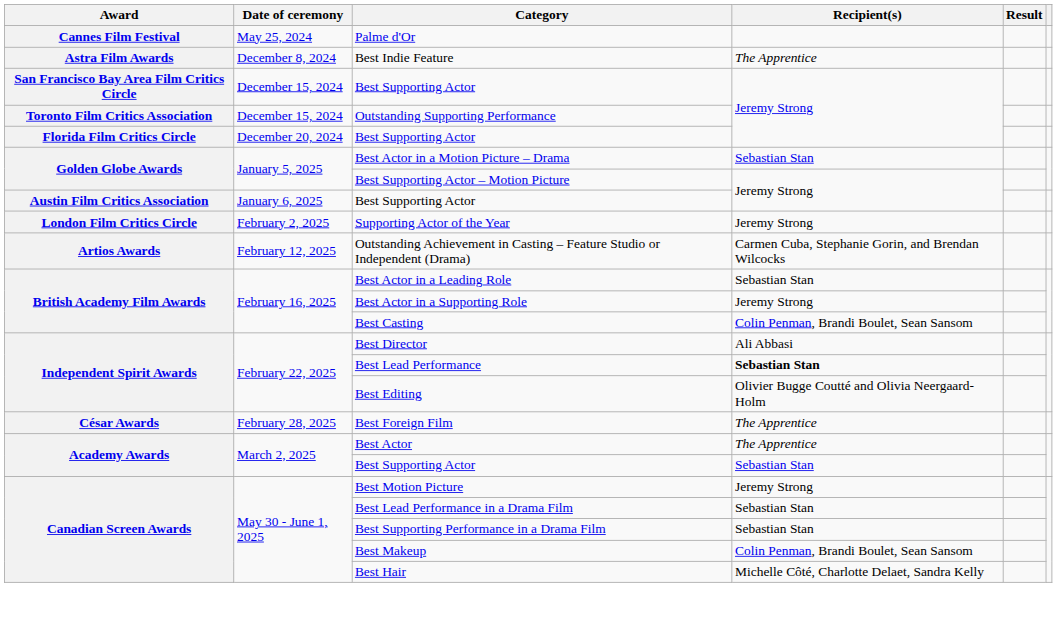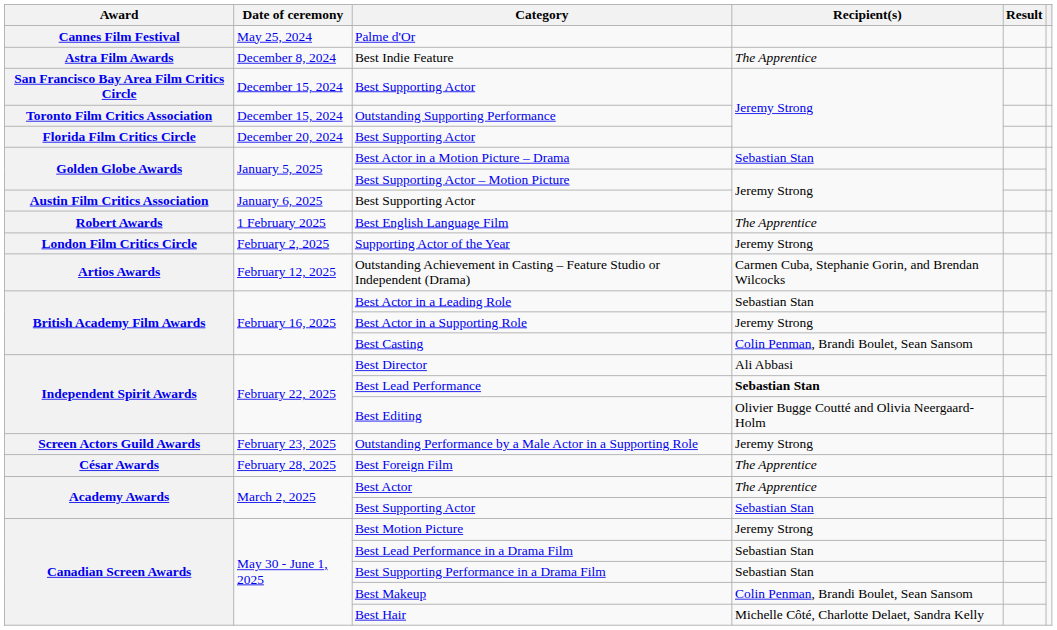 <table class="wikitable sortable plainrowheaders">
 <tr>
 <th scope="col">Award</th>
 <th scope="col">Date of ceremony</th>
 <th scope="col">Category</th>
 <th scope="col">Recipient(s)</th>
 <th scope="col">Result</th>
 <th scope="col" class="unsortable"></th>
 </tr>
 <tr>
 <th scope="row"><a href='#'>Cannes Film Festival</a></th>
 <td><a href='#'>May 25, 2024</a></td>
 <td><a href='#'>Palme d'Or</a></td>
 <td></td>
 <td></td>
 <td align="center"></td>
 </tr>
 <tr>
 <th scope="row"><a href='#'>Astra Film Awards</a></th>
 <td><a href='#'>December 8, 2024</a></td>
 <td>Best Indie Feature</td>
 <td><em>The Apprentice</em></td>
 <td></td>
 <td align="center"></td>
 </tr>
 <tr>
 <th scope="row"><a href='#'>San Francisco Bay Area Film Critics Circle</a></th>
 <td><a href='#'>December 15, 2024</a></td>
 <td><a href='#'>Best Supporting Actor</a></td>
 <td rowspan="3"><a href='#'>Jeremy Strong</a></td>
 <td></td>
 <td align="center"></td>
 </tr>
 <tr>
 <th scope="row"><a href='#'>Toronto Film Critics Association</a></th>
 <td><a href='#'>December 15, 2024</a></td>
 <td><a href='#'>Outstanding Supporting Performance</a></td>
 <td></td>
 <td align="center"></td>
 </tr>
 <tr>
 <th scope="row"><a href='#'>Florida Film Critics Circle</a></th>
 <td><a href='#'>December 20, 2024</a></td>
 <td><a href='#'>Best Supporting Actor</a></td>
 <td></td>
 <td align="center"></td>
 </tr>
 <tr>
 <th scope="row" rowspan="2"><a href='#'>Golden Globe Awards</a></th>
 <td rowspan="2"><a href='#'>January 5, 2025</a></td>
 <td><a href='#'>Best Actor in a Motion Picture – Drama</a></td>
 <td><a href='#'>Sebastian Stan</a></td>
 <td></td>
 <td align="center" rowspan="2"></td>
 </tr>
 <tr>
 <td><a href='#'>Best Supporting Actor – Motion Picture</a></td>
 <td rowspan="2">Jeremy Strong</td>
 <td></td>
 </tr>
 <tr>
 <th scope="row"><a href='#'>Austin Film Critics Association</a></th>
 <td><a href='#'>January 6, 2025</a></td>
 <td>Best Supporting Actor</td>
 <td></td>
 <td align="center"></td>
 </tr>
 <tr>
+<th scope="row"><a href='#'>Robert Awards</a></th>
+<td><a href='#'>1 February 2025</a></td>
+<td><a href='#'>Best English Language Film</a></td>
+<td><em>The Apprentice</em></td>
+<td></td>
+<td align="center"></td>
+</tr>
+<tr>
 <th scope="row"><a href='#'>London Film Critics Circle</a></th>
 <td><a href='#'>February 2, 2025</a></td>
 <td><a href='#'>Supporting Actor of the Year</a></td>
 <td>Jeremy Strong</td>
 <td></td>
 <td align="center"></td>
 </tr>
 <tr>
 <th scope="row"><a href='#'>Artios Awards</a></th>
 <td><a href='#'>February 12, 2025</a></td>
 <td>Outstanding Achievement in Casting – Feature Studio or Independent (Drama)</td>
 <td>Carmen Cuba, Stephanie Gorin, and Brendan Wilcocks</td>
 <td></td>
 <td align="center"></td>
 </tr>
 <tr>
 <th scope="row" rowspan="3"><a href='#'>British Academy Film Awards</a></th>
 <td rowspan="3"><a href='#'>February 16, 2025</a></td>
 <td><a href='#'>Best Actor in a Leading Role</a></td>
 <td>Sebastian Stan</td>
 <td></td>
 <td rowspan="3" align="center"></td>
 </tr>
 <tr>
 <td><a href='#'>Best Actor in a Supporting Role</a></td>
 <td>Jeremy Strong</td>
 <td></td>
 </tr>
 <tr>
 <td><a href='#'>Best Casting</a></td>
 <td><a href='#'>Colin Penman</a>, Brandi Boulet, Sean Sansom</td>
 <td></td>
 </tr>
 <tr>
 <th scope="row" rowspan="3"><a href='#'>Independent Spirit Awards</a></th>
 <td rowspan="3"><a href='#'>February 22, 2025</a></td>
 <td><a href='#'>Best Director</a></td>
 <td>Ali Abbasi</td>
 <td></td>
 <td rowspan="3" align="center"><br><br></td>
 </tr>
 <tr>
 <td><a href='#'>Best Lead Performance</a></td>
 <td><strong>Sebastian Stan</strong></td>
 <td></td>
 </tr>
 <tr>
 <td><a href='#'>Best Editing</a></td>
 <td>Olivier Bugge Coutté and Olivia Neergaard-Holm</td>
 <td></td>
 </tr>
 <tr>
+<th scope="row"><a href='#'>Screen Actors Guild Awards</a></th>
+<td><a href='#'>February 23, 2025</a></td>
+<td><a href='#'>Outstanding Performance by a Male Actor in a Supporting Role</a></td>
+<td>Jeremy Strong</td>
+<td></td>
+<td align="center"></td>
+</tr>
+<tr>
 <th scope="row"><a href='#'>César Awards</a></th>
 <td><a href='#'>February 28, 2025</a></td>
 <td><a href='#'>Best Foreign Film</a></td>
 <td><em>The Apprentice</em></td>
 <td></td>
 <td align="center"></td>
 </tr>
 <tr>
 <th rowspan="2" scope="row"><a href='#'>Academy Awards</a></th>
 <td rowspan="2"><a href='#'>March 2, 2025</a></td>
 <td><a href='#'>Best Actor</a></td>
 <td><em>The Apprentice</em></td>
 <td></td>
 <td rowspan="2"></td>
 </tr>
 <tr>
 <td><a href='#'>Best Supporting Actor</a></td>
 <td><a href='#'>Sebastian Stan</a></td>
 <td></td>
 </tr>
 <tr>
 <th rowspan="5" scope="row"><a href='#'>Canadian Screen Awards</a></th>
 <td rowspan=5><a href='#'>May 30 - June 1, 2025</a></td>
 <td><a href='#'>Best Motion Picture</a></td>
 <td>Jeremy Strong</td>
 <td></td>
 <td rowspan=5></td>
 </tr>
 <tr>
 <td><a href='#'>Best Lead Performance in a Drama Film</a></td>
 <td>Sebastian Stan</td>
 <td></td>
 </tr>
 <tr>
 <td><a href='#'>Best Supporting Performance in a Drama Film</a></td>
 <td>Sebastian Stan</td>
 <td></td>
 </tr>
 <tr>
 <td><a href='#'>Best Makeup</a></td>
 <td><a href='#'>Colin Penman</a>, Brandi Boulet, Sean Sansom</td>
 <td></td>
 </tr>
 <tr>
 <td><a href='#'>Best Hair</a></td>
 <td>Michelle Côté, Charlotte Delaet, Sandra Kelly</td>
 <td></td>
 </tr>
 </table>
